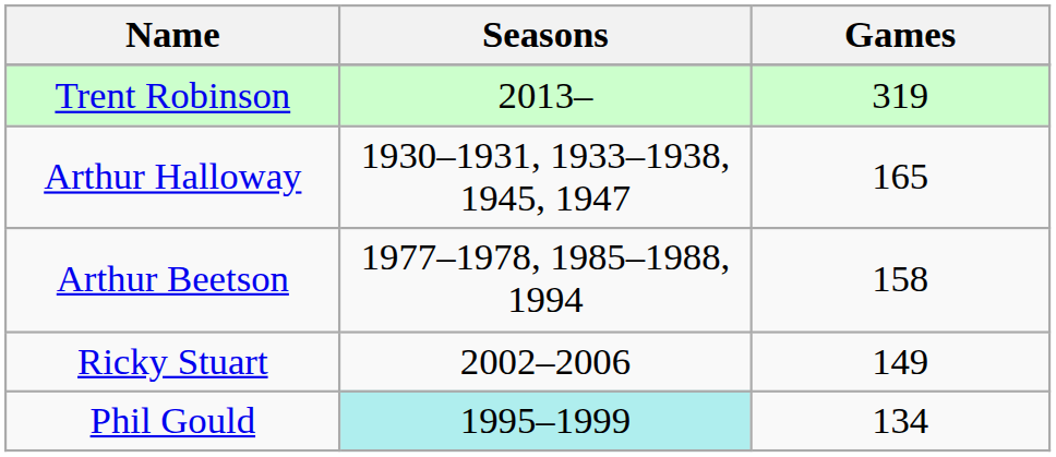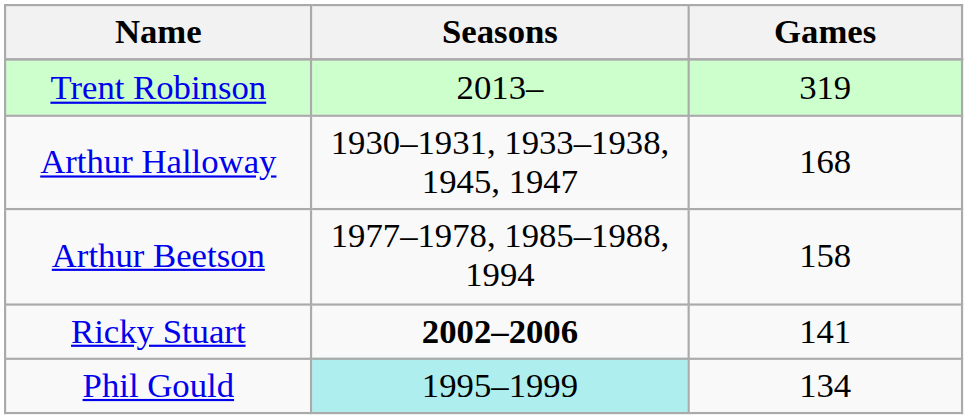 <table class="wikitable" width="50%" style="text-align: center;">
 <tr>
 <th width="10%">Name</th>
 <th width="15%">Seasons</th>
 <th width="10%">Games</th>
 </tr>
 <tr>
 </tr>
 <tr bgcolor=#CCFFCC>
 <td><a href='#'>Trent Robinson</a></td>
 <td>2013–</td>
 <td>319</td>
 </tr>
 <tr>
 <td><a href='#'>Arthur Halloway</a></td>
 <td>1930–1931, 1933–1938, 1945, 1947</td>
-<td>165</td>
+<td>168</td>
 </tr>
 <tr>
 <td><a href='#'>Arthur Beetson</a></td>
 <td>1977–1978, 1985–1988, 1994</td>
 <td>158</td>
 </tr>
 <tr>
 <td><a href='#'>Ricky Stuart</a></td>
-<td>2002–2006</td>
-<td>149</td>
+<td><strong>2002–2006</strong></td>
+<td>141</td>
 </tr>
 <tr>
 <td><a href='#'>Phil Gould</a></td>
 <td style="background: paleturquoise;">1995–1999</td>
 <td>134</td>
 </tr>
 </table>
